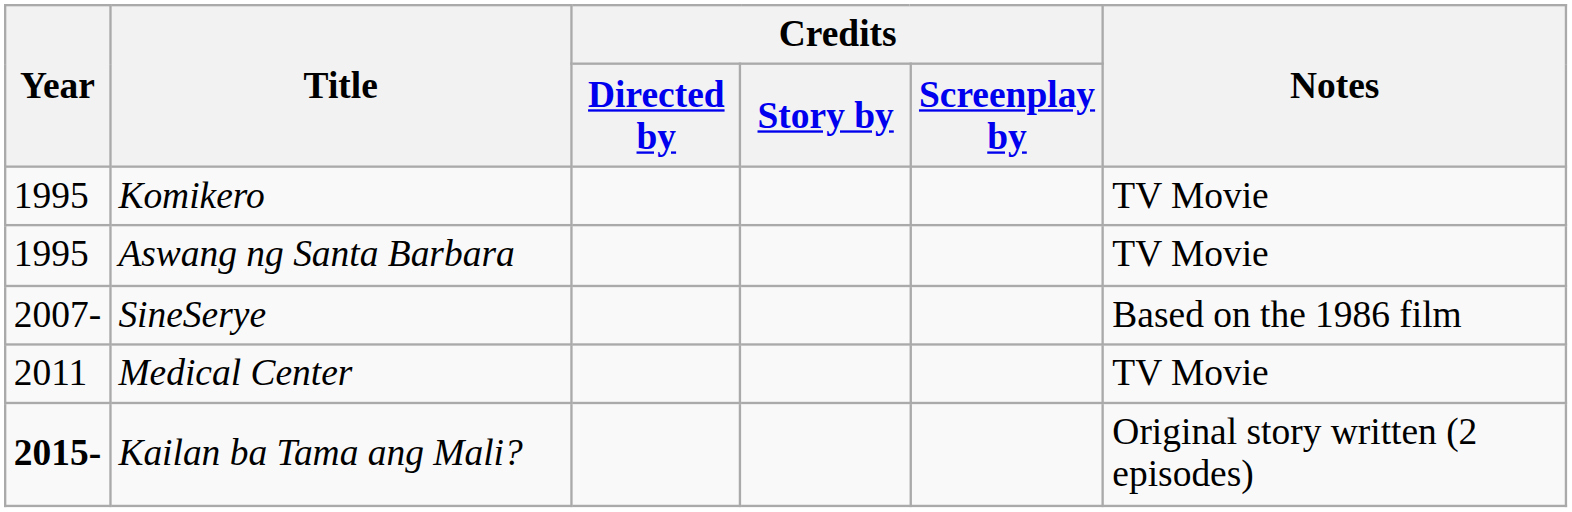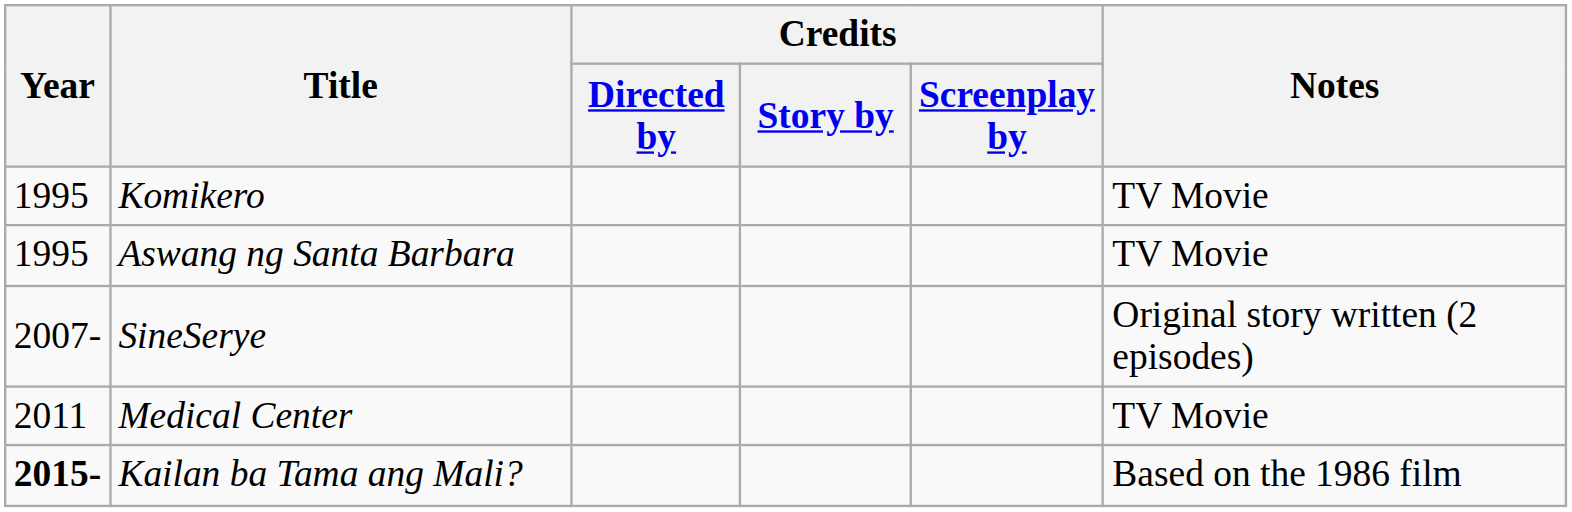 <table class="wikitable sortable">
 <tr>
 <th rowspan="2">Year</th>
 <th rowspan="2" width="190">Title</th>
 <th colspan="3">Credits</th>
 <th rowspan="2" width="190">Notes</th>
 </tr>
 <tr>
 <th width="65"><a href='#'>Directed by</a></th>
 <th width="65"><a href='#'>Story by</a></th>
 <th width="65"><a href='#'>Screenplay by</a></th>
 </tr>
 <tr>
 <td>1995</td>
 <td><em>Komikero</em></td>
 <td></td>
 <td></td>
 <td></td>
 <td>TV Movie</td>
 </tr>
 <tr>
 <td>1995</td>
 <td><em>Aswang ng Santa Barbara</em></td>
 <td></td>
 <td></td>
 <td></td>
 <td>TV Movie</td>
 </tr>
 <tr>
 <td>2007-</td>
 <td><em>SineSerye</em></td>
 <td></td>
 <td></td>
 <td></td>
-<td>Based on the 1986 film</td>
+<td>Original story written (2 episodes)</td>
 </tr>
 <tr>
 <td>2011</td>
 <td><em>Medical Center</em></td>
 <td></td>
 <td></td>
 <td></td>
 <td>TV Movie</td>
 </tr>
 <tr>
 <td><strong>2015-</strong></td>
 <td><em>Kailan ba Tama ang Mali?</em></td>
 <td></td>
 <td></td>
 <td></td>
-<td>Original story written (2 episodes)</td>
+<td>Based on the 1986 film</td>
 </tr>
 </table>
